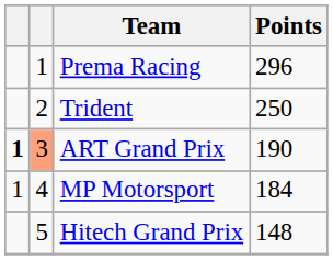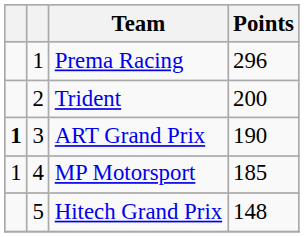 <table class="wikitable" style="font-size: 85%;">
 <tr>
 <th></th>
 <th></th>
 <th>Team</th>
 <th>Points</th>
 </tr>
 <tr>
 <td align="left"></td>
 <td align="center">1</td>
 <td> <a href='#'>Prema Racing</a></td>
 <td>296</td>
 </tr>
 <tr>
 <td align="left"></td>
 <td align="center">2</td>
 <td> <a href='#'>Trident</a></td>
-<td>250</td>
+<td>200</td>
 </tr>
 <tr>
 <td align="left"><strong> 1</strong></td>
-<td align="center" style="background: lightsalmon;">3</td>
+<td align="center">3</td>
 <td> <a href='#'>ART Grand Prix</a></td>
 <td>190</td>
 </tr>
 <tr>
 <td align="left"> 1</td>
 <td align="center">4</td>
 <td> <a href='#'>MP Motorsport</a></td>
-<td>184</td>
+<td>185</td>
 </tr>
 <tr>
 <td align="left"></td>
 <td align="center">5</td>
 <td> <a href='#'>Hitech Grand Prix</a></td>
 <td>148</td>
 </tr>
 <tr>
 </tr>
 </table>
